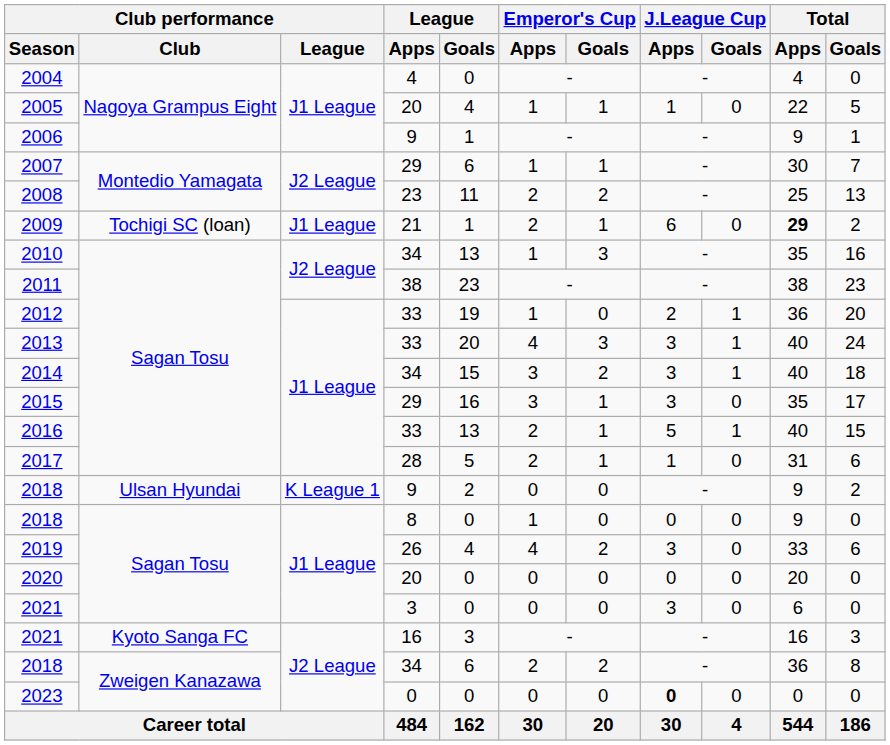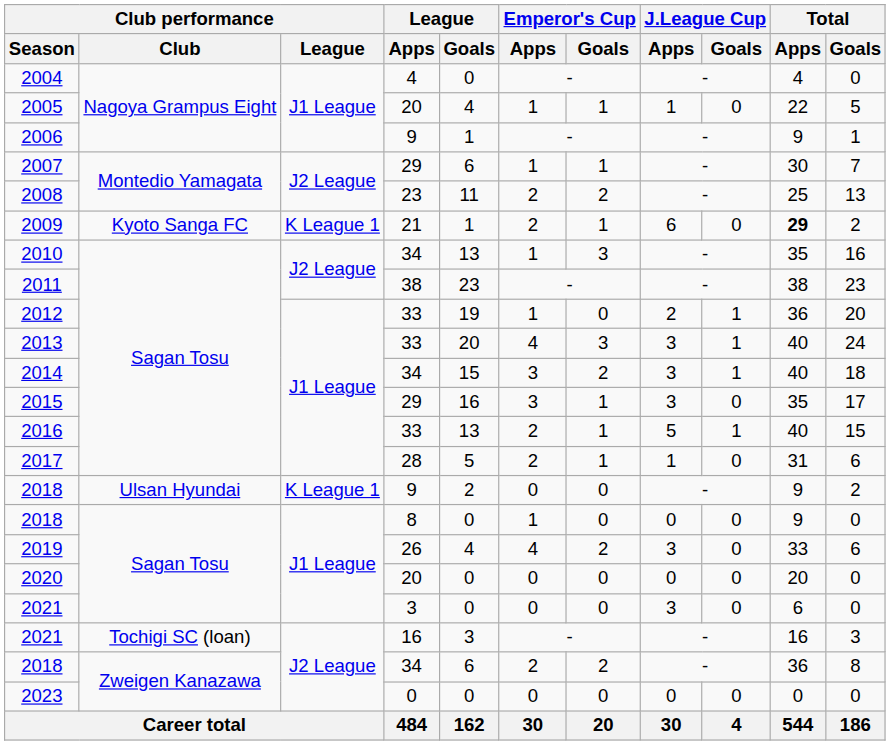 <table class="wikitable" style="text-align: center">
 <tr>
 <th Colspan="3">Club performance</th>
 <th Colspan="2">League</th>
 <th Colspan="2"><a href='#'>Emperor's Cup</a></th>
 <th Colspan="2"><a href='#'>J.League Cup</a></th>
 <th Colspan="2">Total</th>
 </tr>
 <tr>
 <th>Season</th>
 <th>Club</th>
 <th>League</th>
 <th>Apps</th>
 <th>Goals</th>
 <th>Apps</th>
 <th>Goals</th>
 <th>Apps</th>
 <th>Goals</th>
 <th>Apps</th>
 <th>Goals</th>
 </tr>
 <tr>
 <td><a href='#'>2004</a></td>
 <td rowspan="3"><a href='#'>Nagoya Grampus Eight</a></td>
 <td rowspan="3"><a href='#'>J1 League</a></td>
 <td>4</td>
 <td>0</td>
 <td colspan="2">-</td>
 <td colspan="2">-</td>
 <td>4</td>
 <td>0</td>
 </tr>
 <tr>
 <td><a href='#'>2005</a></td>
 <td>20</td>
 <td>4</td>
 <td>1</td>
 <td>1</td>
 <td>1</td>
 <td>0</td>
 <td>22</td>
 <td>5</td>
 </tr>
 <tr>
 <td><a href='#'>2006</a></td>
 <td>9</td>
 <td>1</td>
 <td colspan="2">-</td>
 <td colspan="2">-</td>
 <td>9</td>
 <td>1</td>
 </tr>
 <tr>
 <td><a href='#'>2007</a></td>
 <td rowspan="2"><a href='#'>Montedio Yamagata</a></td>
 <td rowspan="2"><a href='#'>J2 League</a></td>
 <td>29</td>
 <td>6</td>
 <td>1</td>
 <td>1</td>
 <td colspan="2">-</td>
 <td>30</td>
 <td>7</td>
 </tr>
 <tr>
 <td><a href='#'>2008</a></td>
 <td>23</td>
 <td>11</td>
 <td>2</td>
 <td>2</td>
 <td colspan="2">-</td>
 <td>25</td>
 <td>13</td>
 </tr>
 <tr>
 <td><a href='#'>2009</a></td>
-<td><a href='#'>Tochigi SC</a> (loan)</td>
-<td rowspan="1"><a href='#'>J1 League</a></td>
+<td><a href='#'>Kyoto Sanga FC</a></td>
+<td><a href='#'>K League 1</a></td>
 <td>21</td>
 <td>1</td>
 <td>2</td>
 <td>1</td>
 <td>6</td>
 <td>0</td>
 <td><strong>29</strong></td>
 <td>2</td>
 </tr>
 <tr>
 <td><a href='#'>2010</a></td>
 <td rowspan="8"><a href='#'>Sagan Tosu</a></td>
 <td rowspan="2"><a href='#'>J2 League</a></td>
 <td>34</td>
 <td>13</td>
 <td>1</td>
 <td>3</td>
 <td colspan="2">-</td>
 <td>35</td>
 <td>16</td>
 </tr>
 <tr>
 <td><a href='#'>2011</a></td>
 <td>38</td>
 <td>23</td>
 <td colspan="2">-</td>
 <td colspan="2">-</td>
 <td>38</td>
 <td>23</td>
 </tr>
 <tr>
 <td><a href='#'>2012</a></td>
 <td rowspan="6"><a href='#'>J1 League</a></td>
 <td>33</td>
 <td>19</td>
 <td>1</td>
 <td>0</td>
 <td>2</td>
 <td>1</td>
 <td>36</td>
 <td>20</td>
 </tr>
 <tr>
 <td><a href='#'>2013</a></td>
 <td>33</td>
 <td>20</td>
 <td>4</td>
 <td>3</td>
 <td>3</td>
 <td>1</td>
 <td>40</td>
 <td>24</td>
 </tr>
 <tr>
 <td><a href='#'>2014</a></td>
 <td>34</td>
 <td>15</td>
 <td>3</td>
 <td>2</td>
 <td>3</td>
 <td>1</td>
 <td>40</td>
 <td>18</td>
 </tr>
 <tr>
 <td><a href='#'>2015</a></td>
 <td>29</td>
 <td>16</td>
 <td>3</td>
 <td>1</td>
 <td>3</td>
 <td>0</td>
 <td>35</td>
 <td>17</td>
 </tr>
 <tr>
 <td><a href='#'>2016</a></td>
 <td>33</td>
 <td>13</td>
 <td>2</td>
 <td>1</td>
 <td>5</td>
 <td>1</td>
 <td>40</td>
 <td>15</td>
 </tr>
 <tr>
 <td><a href='#'>2017</a></td>
 <td>28</td>
 <td>5</td>
 <td>2</td>
 <td>1</td>
 <td>1</td>
 <td>0</td>
 <td>31</td>
 <td>6</td>
 </tr>
 <tr>
 <td><a href='#'>2018</a></td>
 <td><a href='#'>Ulsan Hyundai</a></td>
 <td><a href='#'>K League 1</a></td>
 <td>9</td>
 <td>2</td>
 <td>0</td>
 <td>0</td>
 <td colspan="2">-</td>
 <td>9</td>
 <td>2</td>
 </tr>
 <tr>
 <td><a href='#'>2018</a></td>
 <td rowspan="4"><a href='#'>Sagan Tosu</a></td>
 <td rowspan="4"><a href='#'>J1 League</a></td>
 <td>8</td>
 <td>0</td>
 <td>1</td>
 <td>0</td>
 <td>0</td>
 <td>0</td>
 <td>9</td>
 <td>0</td>
 </tr>
 <tr>
 <td><a href='#'>2019</a></td>
 <td>26</td>
 <td>4</td>
 <td>4</td>
 <td>2</td>
 <td>3</td>
 <td>0</td>
 <td>33</td>
 <td>6</td>
 </tr>
 <tr>
 <td><a href='#'>2020</a></td>
 <td>20</td>
 <td>0</td>
 <td>0</td>
 <td>0</td>
 <td>0</td>
 <td>0</td>
 <td>20</td>
 <td>0</td>
 </tr>
 <tr>
 <td><a href='#'>2021</a></td>
 <td>3</td>
 <td>0</td>
 <td>0</td>
 <td>0</td>
 <td>3</td>
 <td>0</td>
 <td>6</td>
 <td>0</td>
 </tr>
 <tr>
 <td><a href='#'>2021</a></td>
-<td><a href='#'>Kyoto Sanga FC</a></td>
+<td><a href='#'>Tochigi SC</a> (loan)</td>
 <td rowspan="3"><a href='#'>J2 League</a></td>
 <td>16</td>
 <td>3</td>
 <td colspan="2">-</td>
 <td colspan="2">-</td>
 <td>16</td>
 <td>3</td>
 </tr>
 <tr>
 <td><a href='#'>2018</a></td>
 <td rowspan="2"><a href='#'>Zweigen Kanazawa</a></td>
 <td>34</td>
 <td>6</td>
 <td>2</td>
 <td>2</td>
 <td colspan="2">-</td>
 <td>36</td>
 <td>8</td>
 </tr>
 <tr>
 <td><a href='#'>2023</a></td>
 <td>0</td>
 <td>0</td>
 <td>0</td>
 <td>0</td>
-<td><strong>0</strong></td>
+<td>0</td>
 <td>0</td>
 <td>0</td>
 <td>0</td>
 </tr>
 <tr>
 <th colspan=3>Career total</th>
 <th>484</th>
 <th>162</th>
 <th>30</th>
 <th>20</th>
 <th>30</th>
 <th>4</th>
 <th>544</th>
 <th>186</th>
 </tr>
 </table>
